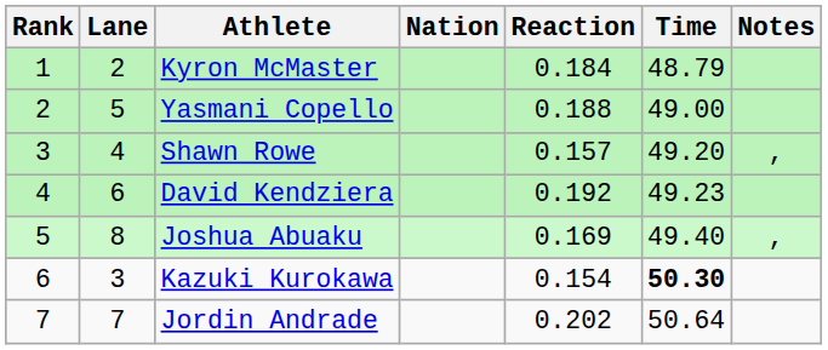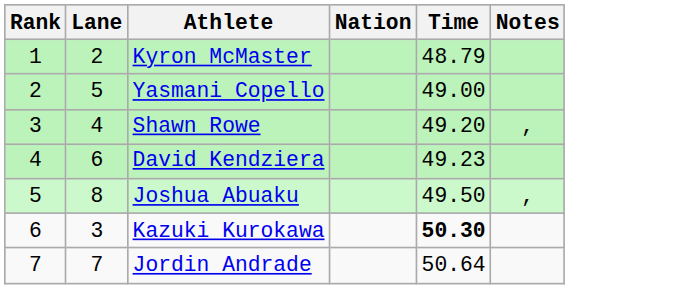 <table class="wikitable sortable" style="text-align:center">
 <tr>
 <th>Rank</th>
 <th>Lane</th>
 <th>Athlete</th>
 <th>Nation</th>
-<th>Reaction</th>
 <th>Time</th>
 <th>Notes</th>
 </tr>
 <tr bgcolor=bbf3bb>
 <td>1</td>
 <td>2</td>
 <td align=left><a href='#'>Kyron McMaster</a></td>
 <td align=left></td>
-<td>0.184</td>
 <td>48.79</td>
 <td></td>
 </tr>
 <tr bgcolor=bbf3bb>
 <td>2</td>
 <td>5</td>
 <td align=left><a href='#'>Yasmani Copello</a></td>
 <td align=left></td>
-<td>0.188</td>
 <td>49.00</td>
 <td></td>
 </tr>
 <tr bgcolor=bbf3bb>
 <td>3</td>
 <td>4</td>
 <td align=left><a href='#'>Shawn Rowe</a></td>
 <td align=left></td>
-<td>0.157</td>
 <td>49.20</td>
 <td>, </td>
 </tr>
 <tr bgcolor=bbf3bb>
 <td>4</td>
 <td>6</td>
 <td align=left><a href='#'>David Kendziera</a></td>
 <td align=left></td>
-<td>0.192</td>
 <td>49.23</td>
 <td></td>
 </tr>
 <tr bgcolor=#ccf9cc>
 <td>5</td>
 <td>8</td>
 <td align=left><a href='#'>Joshua Abuaku</a></td>
 <td align=left></td>
-<td>0.169</td>
-<td>49.40</td>
+<td>49.50</td>
 <td>, </td>
 </tr>
 <tr>
 <td>6</td>
 <td>3</td>
 <td align=left><a href='#'>Kazuki Kurokawa</a></td>
 <td align=left></td>
-<td>0.154</td>
 <td><strong>50.30</strong></td>
 <td></td>
 </tr>
 <tr>
 <td>7</td>
 <td>7</td>
 <td align=left><a href='#'>Jordin Andrade</a></td>
 <td align=left></td>
-<td>0.202</td>
 <td>50.64</td>
 <td></td>
 </tr>
 </table>
